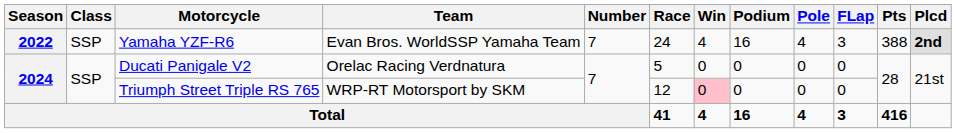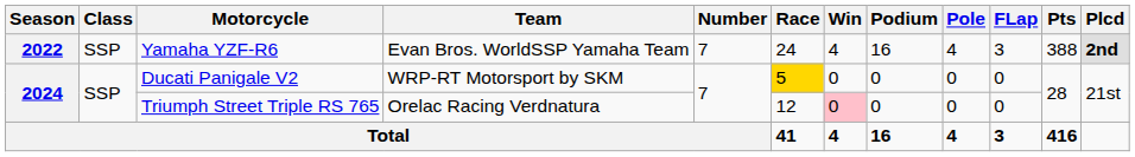 <table class="wikitable">
 <tr>
 <th>Season</th>
 <th>Class</th>
 <th>Motorcycle</th>
 <th>Team</th>
 <th>Number</th>
 <th>Race</th>
 <th>Win</th>
 <th>Podium</th>
 <th><a href='#'>Pole</a></th>
 <th><a href='#'>FLap</a></th>
 <th>Pts</th>
 <th>Plcd</th>
 </tr>
 <tr>
 <th><a href='#'>2022</a></th>
 <td>SSP</td>
 <td><a href='#'>Yamaha YZF-R6</a></td>
 <td>Evan Bros. WorldSSP Yamaha Team</td>
 <td>7</td>
 <td>24</td>
 <td>4</td>
 <td>16</td>
 <td>4</td>
 <td>3</td>
 <td>388</td>
 <td style="background:#dfdfdf;"><strong>2nd</strong></td>
 </tr>
 <tr>
 <th rowspan=2><a href='#'>2024</a></th>
 <td rowspan=2>SSP</td>
 <td><a href='#'>Ducati Panigale V2</a></td>
-<td>Orelac Racing Verdnatura</td>
+<td>WRP-RT Motorsport by SKM</td>
 <td rowspan=2>7</td>
-<td>5</td>
+<td style="background: gold;">5</td>
 <td>0</td>
 <td>0</td>
 <td>0</td>
 <td>0</td>
 <td rowspan=2>28</td>
 <td rowspan=2>21st</td>
 </tr>
 <tr>
 <td><a href='#'>Triumph Street Triple RS 765</a></td>
-<td>WRP-RT Motorsport by SKM</td>
+<td>Orelac Racing Verdnatura</td>
 <td>12</td>
 <td style="background: pink;">0</td>
 <td>0</td>
 <td>0</td>
 <td>0</td>
 </tr>
 <tr>
 <th colspan=5>Total</th>
 <td><strong>41</strong></td>
 <td><strong>4</strong></td>
 <td><strong>16</strong></td>
 <td><strong>4</strong></td>
 <td><strong>3</strong></td>
 <td><strong>416</strong></td>
 <td></td>
 </tr>
 </table>
